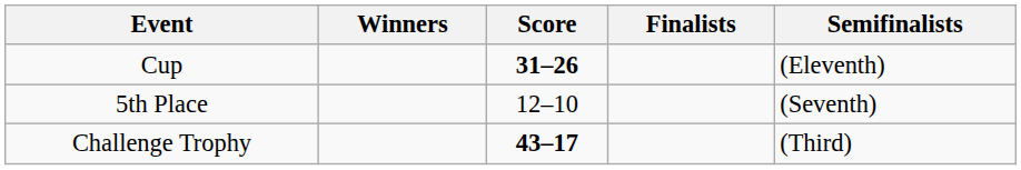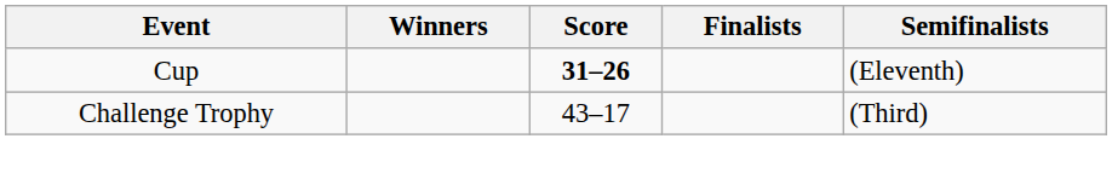 <table class="wikitable" width=650 style="text-align: center">
 <tr>
 <th>Event</th>
 <th>Winners</th>
 <th>Score</th>
 <th>Finalists</th>
 <th>Semifinalists</th>
 </tr>
 <tr>
 <td>Cup</td>
 <td align=left></td>
 <td><strong>31–26</strong></td>
 <td align=left></td>
 <td align=left> (Eleventh)<br></td>
 </tr>
 <tr>
-<td>5th Place</td>
-<td align=left></td>
-<td>12–10</td>
-<td align=left></td>
-<td align=left> (Seventh)<br></td>
-</tr>
-<tr>
 <td>Challenge Trophy</td>
 <td align=left></td>
-<td><strong>43–17</strong></td>
+<td>43–17</td>
 <td align=left></td>
 <td align=left> (Third)<br></td>
 </tr>
 </table>
